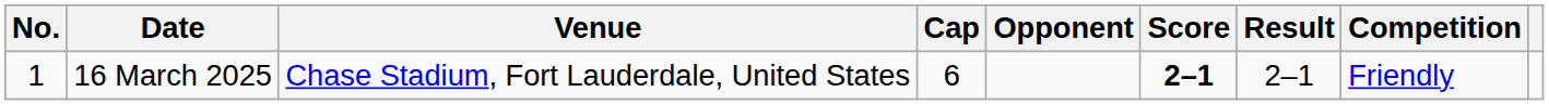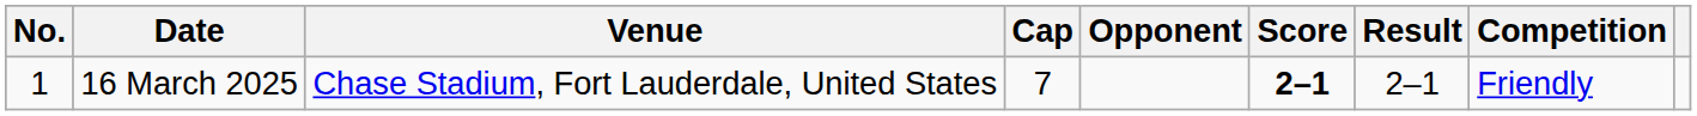 <table class="wikitable sortable">
 <tr>
 <th scope="col">No.</th>
 <th scope="col">Date</th>
 <th scope="col">Venue</th>
 <th scope="col">Cap</th>
 <th scope="col">Opponent</th>
 <th scope="col">Score</th>
 <th scope="col">Result</th>
 <th scope="col">Competition</th>
 <th scope="col" class="unsortable"></th>
 </tr>
 <tr>
 <td style="text-align: center;">1</td>
 <td>16 March 2025</td>
 <td><a href='#'>Chase Stadium</a>, Fort Lauderdale, United States</td>
-<td style="text-align: center;">6</td>
+<td style="text-align: center;">7</td>
 <td></td>
 <td style="text-align: center;"><strong>2–1</strong></td>
 <td style="text-align: center;">2–1</td>
 <td><a href='#'>Friendly</a></td>
 <td style="text-align: center;"></td>
 </tr>
 </table>
